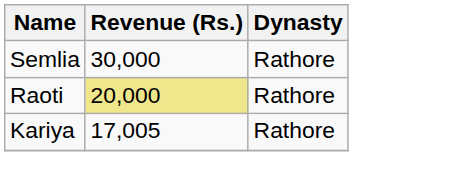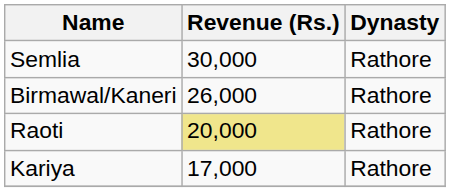 <table class="wikitable">
 <tr>
 <th>Name</th>
 <th>Revenue (Rs.)</th>
 <th>Dynasty</th>
 </tr>
 <tr>
 <td>Semlia</td>
 <td>30,000</td>
 <td>Rathore</td>
 </tr>
 <tr>
+<td>Birmawal/Kaneri</td>
+<td>26,000</td>
+<td>Rathore</td>
+</tr>
+<tr>
 <td>Raoti</td>
 <td style="background: khaki;">20,000</td>
 <td>Rathore</td>
 </tr>
 <tr>
 <td>Kariya</td>
-<td>17,005</td>
+<td>17,000</td>
 <td>Rathore</td>
 </tr>
 <tr>
 </tr>
 </table>
